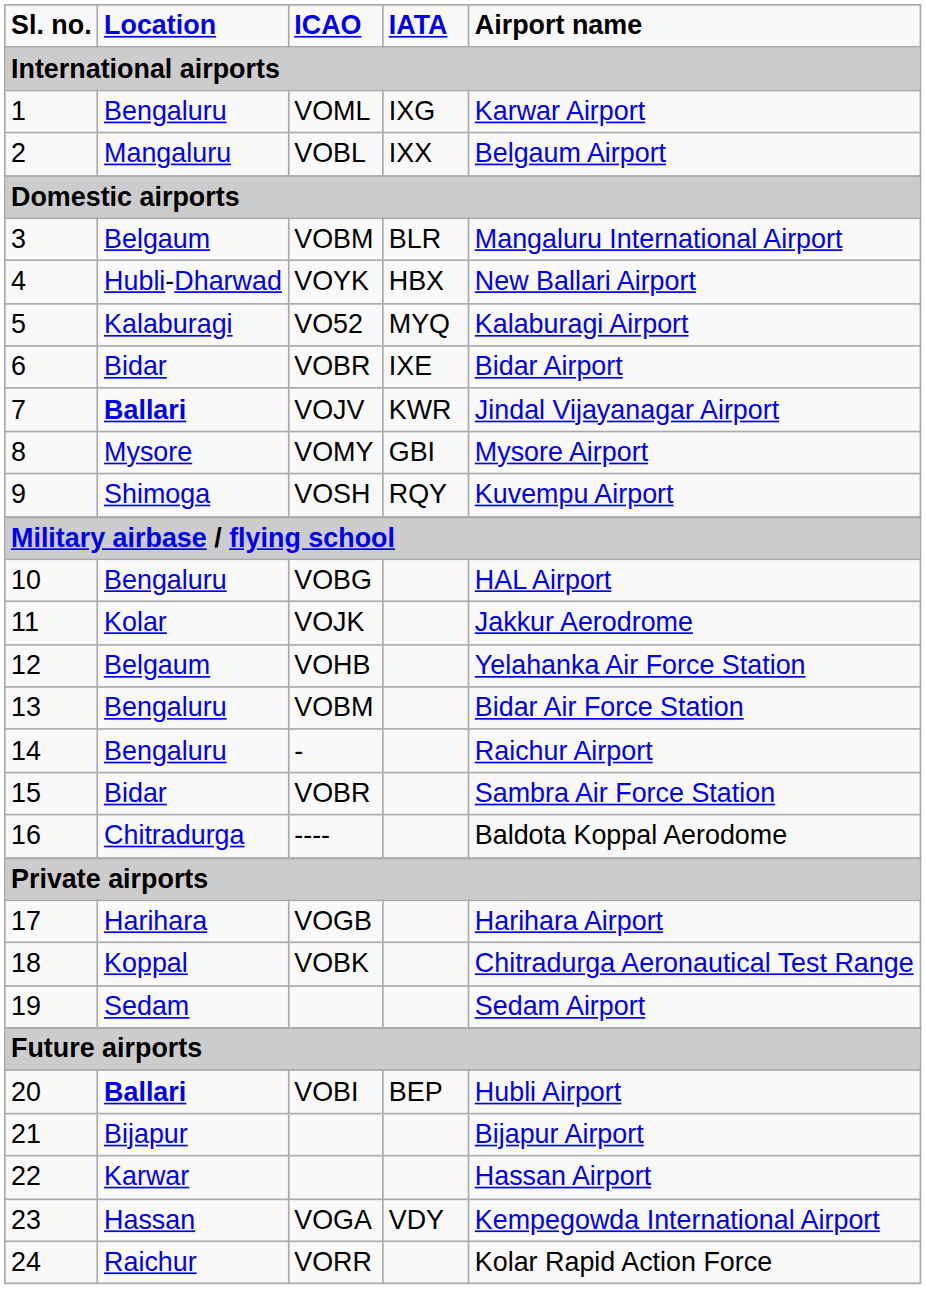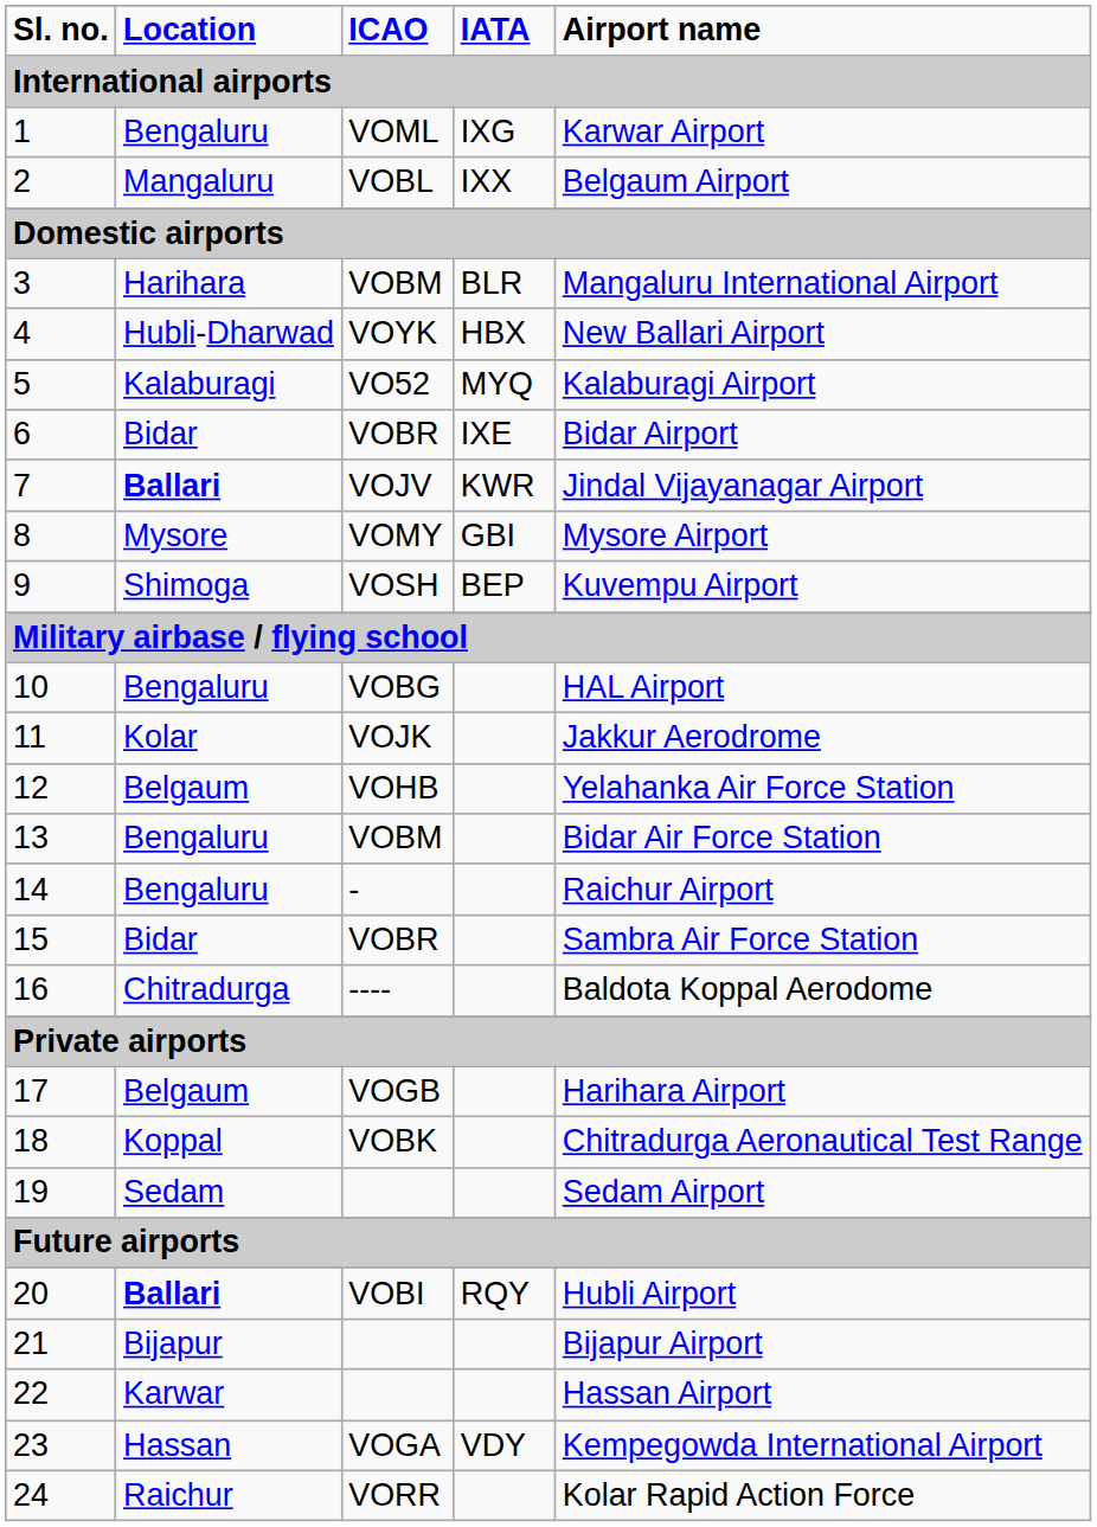 <table class="wikitable">
 <tr valign=top style="font-weight:bold">
 <td>Sl. no.</td>
 <td><a href='#'>Location</a>  </td>
 <td><a href='#'>ICAO</a>  </td>
 <td><a href='#'>IATA</a>  </td>
 <td>Airport name</td>
 </tr>
 <tr style="background-color: #CCCCCC">
 <td colspan=5><strong>International airports</strong></td>
 </tr>
 <tr valign=top>
 <td>1</td>
 <td><a href='#'>Bengaluru</a></td>
 <td>VOML</td>
 <td>IXG</td>
 <td><a href='#'>Karwar Airport</a></td>
 </tr>
 <tr valign=top>
 <td>2</td>
 <td><a href='#'>Mangaluru</a></td>
 <td>VOBL</td>
 <td>IXX</td>
 <td><a href='#'>Belgaum Airport</a></td>
 </tr>
 <tr mysore international airport terminal valign=top>
 </tr>
 <tr style="background-color: #CCCCCC">
 <td colspan=5><strong>Domestic airports</strong></td>
 </tr>
 <tr valign=top>
 <td>3</td>
-<td><a href='#'>Belgaum</a></td>
+<td><a href='#'>Harihara</a></td>
 <td>VOBM</td>
 <td>BLR</td>
 <td><a href='#'>Mangaluru International Airport</a></td>
 </tr>
 <tr valign=top>
 <td>4</td>
 <td><a href='#'>Hubli</a>-<a href='#'>Dharwad</a></td>
 <td>VOYK</td>
 <td>HBX</td>
 <td><a href='#'>New Ballari Airport</a></td>
 </tr>
 <tr valign=top>
 <td>5</td>
 <td><a href='#'>Kalaburagi</a></td>
 <td>VO52</td>
 <td>MYQ</td>
 <td><a href='#'>Kalaburagi Airport</a></td>
 </tr>
 <tr valign=top>
 <td>6</td>
 <td><a href='#'>Bidar</a></td>
 <td>VOBR</td>
 <td>IXE</td>
 <td><a href='#'>Bidar Airport</a></td>
 </tr>
 <tr valign=top>
 <td>7</td>
 <td><strong><a href='#'>Ballari</a></strong></td>
 <td>VOJV</td>
 <td>KWR</td>
 <td><a href='#'>Jindal Vijayanagar Airport</a></td>
 </tr>
 <tr valign=top>
 <td>8</td>
 <td><a href='#'>Mysore</a></td>
 <td>VOMY</td>
 <td>GBI</td>
 <td><a href='#'>Mysore Airport</a></td>
 </tr>
 <tr valign="top">
 <td>9</td>
 <td><a href='#'>Shimoga</a></td>
 <td>VOSH</td>
-<td>RQY</td>
+<td>BEP</td>
 <td><a href='#'>Kuvempu Airport</a></td>
 </tr>
 <tr valign=top>
 </tr>
 <tr style="background-color: #CCCCCC">
 <td colspan=5><strong><a href='#'>Military airbase</a> / <a href='#'>flying school</a></strong></td>
 </tr>
 <tr valign=top>
 <td>10</td>
 <td><a href='#'>Bengaluru</a></td>
 <td>VOBG</td>
 <td></td>
 <td><a href='#'>HAL Airport</a></td>
 </tr>
 <tr valign=top>
 <td>11</td>
 <td><a href='#'>Kolar</a></td>
 <td>VOJK</td>
 <td> </td>
 <td><a href='#'>Jakkur Aerodrome</a></td>
 </tr>
 <tr valign=top>
 <td>12</td>
 <td><a href='#'>Belgaum</a></td>
 <td>VOHB</td>
 <td> </td>
 <td><a href='#'>Yelahanka Air Force Station</a></td>
 </tr>
 <tr valign=top>
 <td>13</td>
 <td><a href='#'>Bengaluru</a></td>
 <td>VOBM</td>
 <td> </td>
 <td><a href='#'>Bidar Air Force Station</a></td>
 </tr>
 <tr valign=top>
 <td>14</td>
 <td><a href='#'>Bengaluru</a></td>
 <td>-</td>
 <td> </td>
 <td><a href='#'>Raichur Airport</a></td>
 </tr>
 <tr valign=top>
 <td>15</td>
 <td><a href='#'>Bidar</a></td>
 <td>VOBR</td>
 <td> </td>
 <td><a href='#'>Sambra Air Force Station</a></td>
 </tr>
 <tr valign=top>
 <td>16</td>
 <td><a href='#'>Chitradurga</a></td>
 <td>----</td>
 <td></td>
 <td>Baldota Koppal Aerodome</td>
 </tr>
 <tr valign=top>
 </tr>
 <tr style="background-color: #CCCCCC">
 <td colspan=5><strong>Private airports</strong></td>
 </tr>
 <tr valign=top>
 <td>17</td>
-<td><a href='#'>Harihara</a></td>
+<td><a href='#'>Belgaum</a></td>
 <td>VOGB</td>
 <td> </td>
 <td><a href='#'>Harihara Airport</a></td>
 </tr>
 <tr valign=top>
 <td>18</td>
 <td><a href='#'>Koppal</a></td>
 <td>VOBK</td>
 <td> </td>
 <td><a href='#'>Chitradurga Aeronautical Test Range</a></td>
 </tr>
 <tr valign=top>
 <td>19</td>
 <td><a href='#'>Sedam</a></td>
 <td></td>
 <td></td>
 <td><a href='#'>Sedam Airport</a></td>
 </tr>
 <tr valign=top>
 </tr>
 <tr style="background-color: #CCCCCC">
 <td colspan=5><strong>Future airports</strong></td>
 </tr>
 <tr valign=top>
 <td>20</td>
 <td><strong><a href='#'>Ballari</a></strong></td>
 <td>VOBI</td>
-<td>BEP</td>
+<td>RQY</td>
 <td><a href='#'>Hubli Airport</a></td>
 </tr>
 <tr valign=top>
 <td>21</td>
 <td><a href='#'>Bijapur</a></td>
 <td></td>
 <td></td>
 <td><a href='#'>Bijapur Airport</a></td>
 </tr>
 <tr valign=top>
 <td>22</td>
 <td><a href='#'>Karwar</a></td>
 <td> </td>
 <td> </td>
 <td><a href='#'>Hassan Airport</a></td>
 </tr>
 <tr valign=top>
 <td>23</td>
 <td><a href='#'>Hassan</a></td>
 <td>VOGA</td>
 <td>VDY</td>
 <td><a href='#'>Kempegowda International Airport</a></td>
 </tr>
 <tr valign=top>
 <td>24</td>
 <td><a href='#'>Raichur</a></td>
 <td>VORR</td>
 <td></td>
 <td>Kolar Rapid Action Force</td>
 </tr>
 </table>
